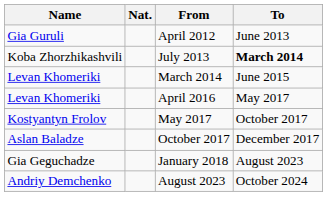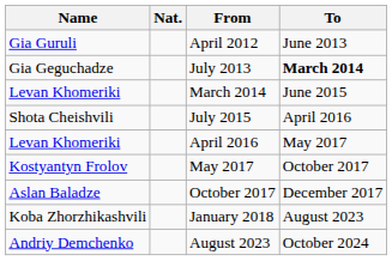 <table class="wikitable" style="text-align: left; font-size: 100%;">
 <tr>
 <th>Name</th>
 <th>Nat.</th>
 <th>From</th>
 <th>To</th>
 </tr>
 <tr>
 <td><a href='#'>Gia Guruli</a></td>
 <td></td>
 <td>April 2012</td>
 <td>June 2013</td>
 </tr>
 <tr>
-<td>Koba Zhorzhikashvili</td>
+<td>Gia Geguchadze</td>
 <td></td>
 <td>July 2013</td>
 <td><strong>March 2014</strong></td>
 </tr>
 <tr>
 <td><a href='#'>Levan Khomeriki</a></td>
 <td></td>
 <td>March 2014</td>
 <td>June 2015</td>
+</tr>
+<tr>
+<td>Shota Cheishvili</td>
+<td></td>
+<td>July 2015</td>
+<td>April 2016</td>
 </tr>
 <tr>
 <td><a href='#'>Levan Khomeriki</a></td>
 <td></td>
 <td>April 2016</td>
 <td>May 2017</td>
 </tr>
 <tr>
 <td><a href='#'>Kostyantyn Frolov</a></td>
 <td></td>
 <td>May 2017</td>
 <td>October 2017</td>
 </tr>
 <tr>
 <td><a href='#'>Aslan Baladze</a></td>
 <td></td>
 <td>October 2017</td>
 <td>December 2017</td>
 </tr>
 <tr>
-<td>Gia Geguchadze</td>
+<td>Koba Zhorzhikashvili</td>
 <td></td>
 <td>January 2018</td>
 <td>August 2023</td>
 </tr>
 <tr>
 <td><a href='#'>Andriy Demchenko</a></td>
 <td></td>
 <td>August 2023</td>
 <td>October 2024</td>
 </tr>
 </table>
